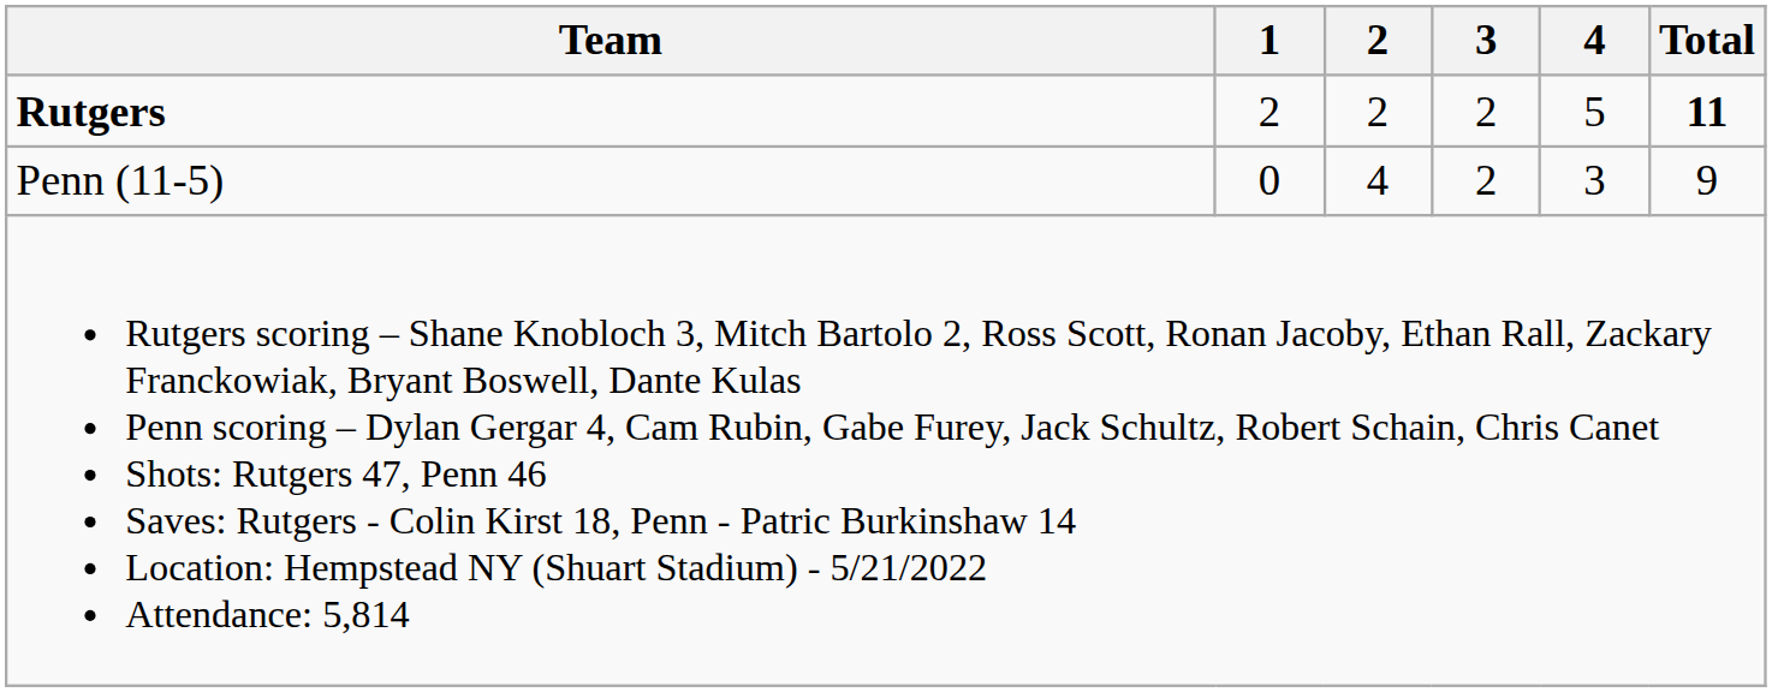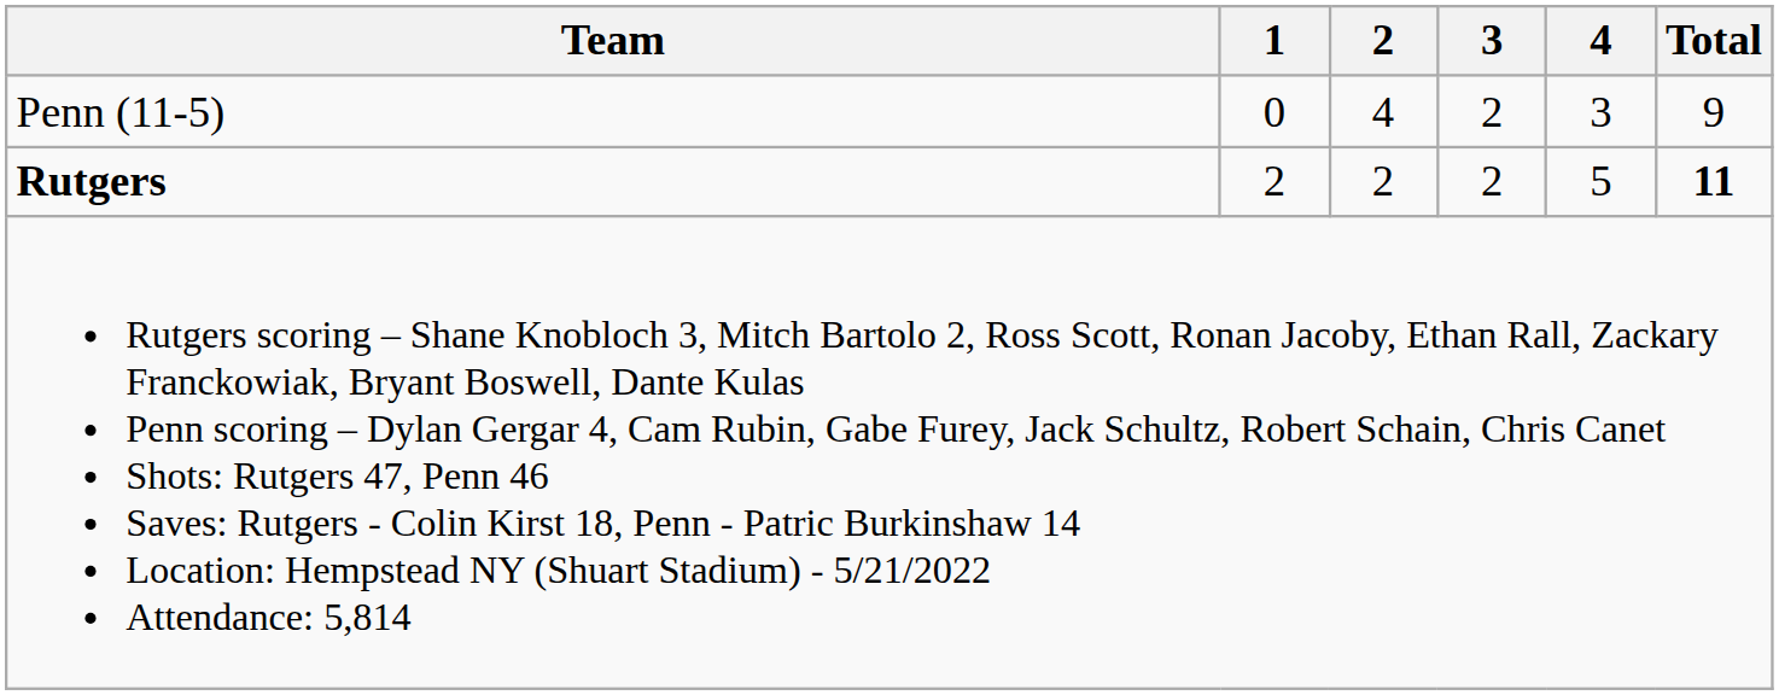 <table class="wikitable" style="text-align:center; max-width:40em">
 <tr>
 <th>Team</th>
 <th style="width:2em">1</th>
 <th style="width:2em">2</th>
 <th style="width:2em">3</th>
 <th style="width:2em">4</th>
 <th style="width:2em">Total</th>
 </tr>
 <tr>
+<td style="text-align:left">Penn (11-5)</td>
+<td>0</td>
+<td>4</td>
+<td>2</td>
+<td>3</td>
+<td>9</td>
+</tr>
+<tr>
 <td style="text-align:left"><strong>Rutgers</strong></td>
 <td>2</td>
 <td>2</td>
 <td>2</td>
 <td>5</td>
 <td><strong>11</strong></td>
 </tr>
 <tr>
-<td style="text-align:left">Penn (11-5)</td>
-<td>0</td>
-<td>4</td>
-<td>2</td>
-<td>3</td>
-<td>9</td>
-</tr>
-<tr>
 <td colspan=6 style="text-align:left; font-size:88%;"><br><ul><li>Rutgers scoring – Shane Knobloch 3, Mitch Bartolo 2, Ross Scott, Ronan Jacoby, Ethan Rall, Zackary Franckowiak, Bryant Boswell, Dante Kulas</li><li>Penn scoring – Dylan Gergar 4, Cam Rubin, Gabe Furey, Jack Schultz, Robert Schain, Chris Canet</li><li>Shots: Rutgers 47, Penn 46</li><li>Saves: Rutgers - Colin Kirst 18, Penn - Patric Burkinshaw 14</li><li>Location: Hempstead NY (Shuart Stadium) - 5/21/2022</li><li>Attendance: 5,814</li></ul></td>
 </tr>
 </table>
